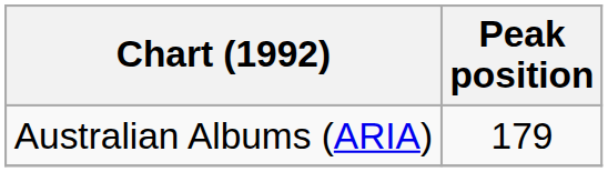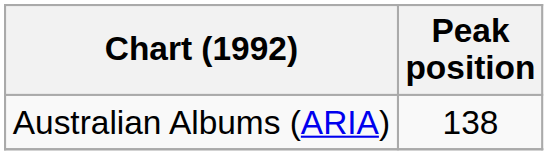 <table class="wikitable">
 <tr>
 <th>Chart (1992)</th>
 <th>Peak<br>position</th>
 </tr>
 <tr>
 <td>Australian Albums (<a href='#'>ARIA</a>)</td>
-<td align="center">179</td>
+<td align="center">138</td>
 </tr>
 <tr>
 </tr>
 </table>
